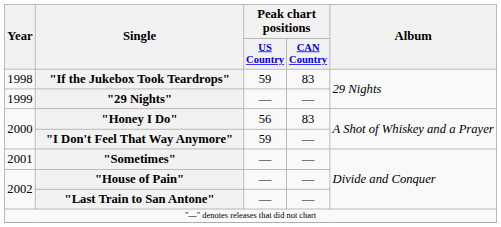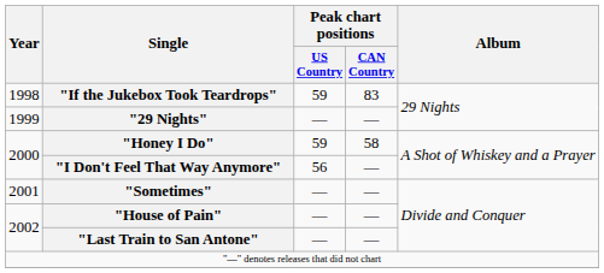 <table class="wikitable plainrowheaders" style="text-align:center;">
 <tr>
 <th rowspan="2">Year</th>
 <th rowspan="2" style="width:16em;">Single</th>
 <th colspan="2">Peak chart<br>positions</th>
 <th rowspan="2">Album</th>
 </tr>
 <tr style="font-size:smaller;">
 <th width="45"><a href='#'>US Country</a></th>
 <th width="45"><a href='#'>CAN Country</a></th>
 </tr>
 <tr>
 <td>1998</td>
 <th scope="row">"If the Jukebox Took Teardrops"</th>
 <td>59</td>
 <td>83</td>
 <td align="left" rowspan="2"><em>29 Nights</em></td>
 </tr>
 <tr>
 <td>1999</td>
 <th scope="row">"29 Nights"</th>
 <td>—</td>
 <td>—</td>
 </tr>
 <tr>
 <td rowspan="2">2000</td>
 <th scope="row">"Honey I Do"</th>
-<td>56</td>
-<td>83</td>
+<td>59</td>
+<td>58</td>
 <td align="left" rowspan="2"><em>A Shot of Whiskey and a Prayer</em></td>
 </tr>
 <tr>
 <th scope="row">"I Don't Feel That Way Anymore"</th>
-<td>59</td>
+<td>56</td>
 <td>—</td>
 </tr>
 <tr>
 <td>2001</td>
 <th scope="row">"Sometimes"</th>
 <td>—</td>
 <td>—</td>
 <td align="left" rowspan="3"><em>Divide and Conquer</em></td>
 </tr>
 <tr>
 <td rowspan="2">2002</td>
 <th scope="row">"House of Pain"</th>
 <td>—</td>
 <td>—</td>
 </tr>
 <tr>
 <th scope="row">"Last Train to San Antone"</th>
 <td>—</td>
 <td>—</td>
 </tr>
 <tr>
 <td colspan="5" style="font-size:8pt">"—" denotes releases that did not chart</td>
 </tr>
 <tr>
 </tr>
 </table>
